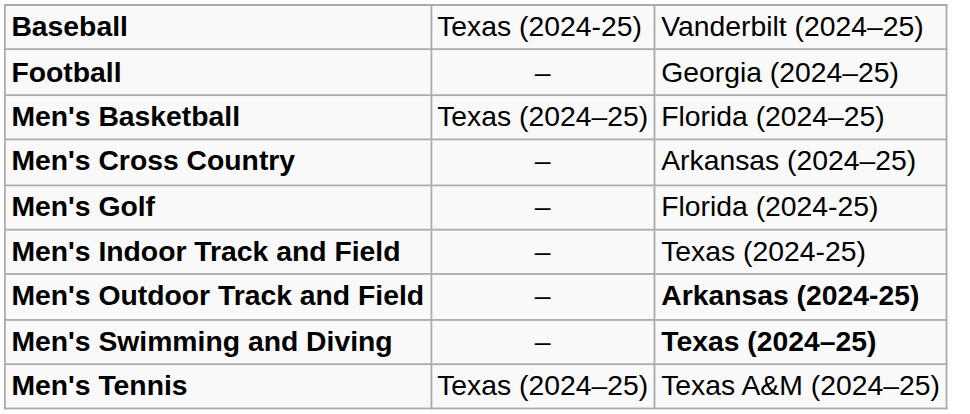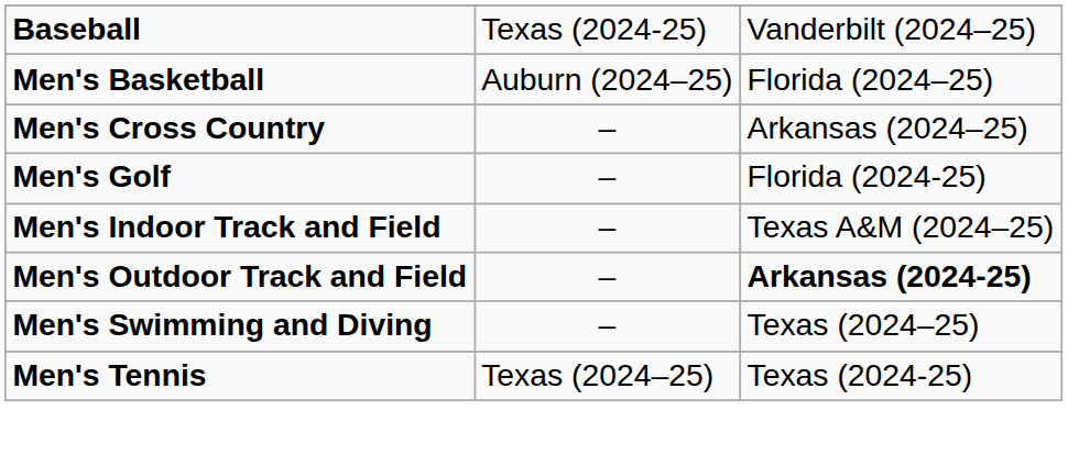 <table class="wikitable sortable">
 <tr border=0 style="border-collapse:collapse">
 </tr>
 <tr>
 <td><strong>Baseball</strong></td>
 <td>Texas (2024-25)</td>
 <td>Vanderbilt (2024–25)</td>
 </tr>
 <tr>
-<td><strong>Football</strong></td>
-<td align=center>–</td>
-<td>Georgia (2024–25)</td>
-</tr>
-<tr>
 <td><strong>Men's Basketball</strong></td>
-<td>Texas (2024–25)</td>
+<td>Auburn (2024–25)</td>
 <td>Florida (2024–25)</td>
 </tr>
 <tr>
 <td><strong>Men's Cross Country</strong></td>
 <td align=center>–</td>
 <td>Arkansas (2024–25)</td>
 </tr>
 <tr>
 <td><strong>Men's Golf</strong></td>
 <td align=center>–</td>
 <td>Florida (2024-25)</td>
 </tr>
 <tr>
 <td><strong>Men's Indoor Track and Field</strong></td>
 <td align=center>–</td>
-<td>Texas (2024-25)</td>
+<td>Texas A&M (2024–25)</td>
 </tr>
 <tr>
 <td><strong>Men's Outdoor Track and Field</strong></td>
 <td align=center>–</td>
 <td><strong>Arkansas (2024-25)</strong></td>
 </tr>
 <tr>
 <td><strong>Men's Swimming and Diving</strong></td>
 <td align=center>–</td>
-<td><strong>Texas (2024–25)</strong></td>
+<td>Texas (2024–25)</td>
 </tr>
 <tr>
 <td><strong>Men's Tennis</strong></td>
 <td>Texas (2024–25)</td>
-<td>Texas A&M (2024–25)</td>
+<td>Texas (2024-25)</td>
 </tr>
 </table>
